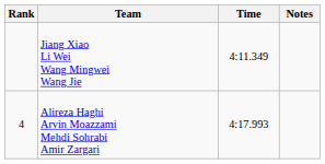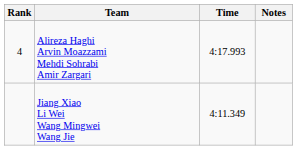 <table class=wikitable style="text-align:center">
 <tr>
 <th width=40>Rank</th>
 <th width=250>Team</th>
 <th width=80>Time</th>
 <th width=50>Notes</th>
 </tr>
 <tr>
+<td>4</td>
+<td align=left><br><a href='#'>Alireza Haghi</a><br><a href='#'>Arvin Moazzami</a><br><a href='#'>Mehdi Sohrabi</a><br><a href='#'>Amir Zargari</a></td>
+<td>4:17.993</td>
+<td></td>
+</tr>
+<tr>
 <td></td>
 <td align=left><br><a href='#'>Jiang Xiao</a><br><a href='#'>Li Wei</a><br><a href='#'>Wang Mingwei</a><br><a href='#'>Wang Jie</a></td>
 <td>4:11.349</td>
 <td></td>
 </tr>
-<tr>
-<td>4</td>
-<td align=left><br><a href='#'>Alireza Haghi</a><br><a href='#'>Arvin Moazzami</a><br><a href='#'>Mehdi Sohrabi</a><br><a href='#'>Amir Zargari</a></td>
-<td>4:17.993</td>
-<td></td>
-</tr>
 </table>
